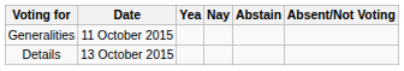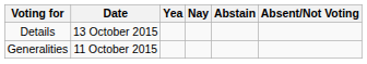 <table class="wikitable" style="text-align:center;">
 <tr>
 <th>Voting for</th>
 <th>Date</th>
 <th>Yea</th>
 <th>Nay</th>
 <th>Abstain</th>
 <th>Absent/Not Voting</th>
 </tr>
 <tr>
+<td>Details</td>
+<td>13 October 2015</td>
+<td></td>
+<td></td>
+<td></td>
+<td></td>
+</tr>
+<tr>
 <td>Generalities</td>
 <td>11 October 2015</td>
 <td></td>
 <td></td>
 <td></td>
 <td></td>
 </tr>
-<tr>
-<td>Details</td>
-<td>13 October 2015</td>
-<td></td>
-<td></td>
-<td></td>
-<td></td>
-</tr>
 </table>
